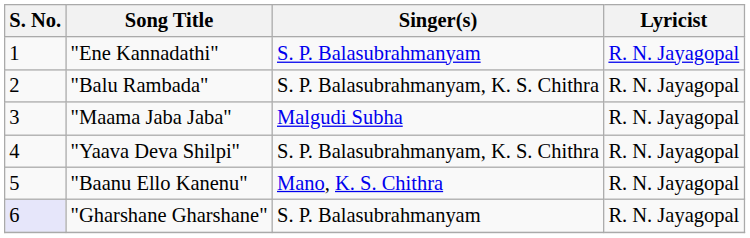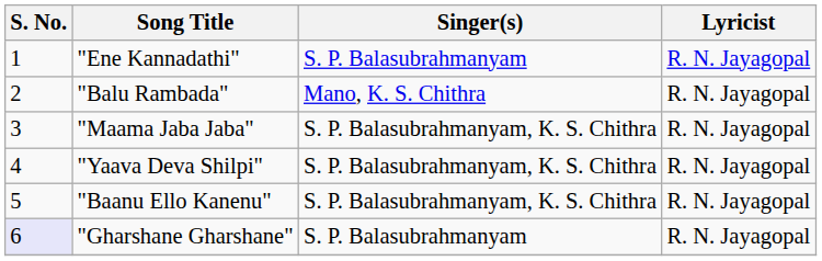 <table class="wikitable">
 <tr>
 <th>S. No.</th>
 <th>Song Title</th>
 <th>Singer(s)</th>
 <th>Lyricist</th>
 </tr>
 <tr>
 <td>1</td>
 <td>"Ene Kannadathi"</td>
 <td><a href='#'>S. P. Balasubrahmanyam</a></td>
 <td><a href='#'>R. N. Jayagopal</a></td>
 </tr>
 <tr>
 <td>2</td>
 <td>"Balu Rambada"</td>
-<td>S. P. Balasubrahmanyam, K. S. Chithra</td>
+<td><a href='#'>Mano</a>, <a href='#'>K. S. Chithra</a></td>
 <td>R. N. Jayagopal</td>
 </tr>
 <tr>
 <td>3</td>
 <td>"Maama Jaba Jaba"</td>
-<td><a href='#'>Malgudi Subha</a></td>
+<td>S. P. Balasubrahmanyam, K. S. Chithra</td>
 <td>R. N. Jayagopal</td>
 </tr>
 <tr>
 <td>4</td>
 <td>"Yaava Deva Shilpi"</td>
 <td>S. P. Balasubrahmanyam, K. S. Chithra</td>
 <td>R. N. Jayagopal</td>
 </tr>
 <tr>
 <td>5</td>
 <td>"Baanu Ello Kanenu"</td>
-<td><a href='#'>Mano</a>, <a href='#'>K. S. Chithra</a></td>
+<td>S. P. Balasubrahmanyam, K. S. Chithra</td>
 <td>R. N. Jayagopal</td>
 </tr>
 <tr>
 <td style="background: lavender;">6</td>
 <td>"Gharshane Gharshane"</td>
 <td>S. P. Balasubrahmanyam</td>
 <td>R. N. Jayagopal</td>
 </tr>
 <tr>
 </tr>
 </table>
